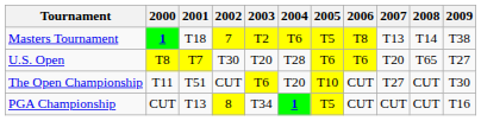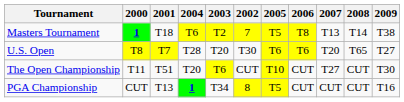 <table class="wikitable" style="font-size:95%;text-align:center;">
 <tr>
 <th>Tournament</th>
 <th>2000</th>
 <th>2001</th>
+<th>2004</th>
+<th>2003</th>
 <th>2002</th>
-<th>2003</th>
-<th>2004</th>
 <th>2005</th>
 <th>2006</th>
 <th>2007</th>
 <th>2008</th>
 <th>2009</th>
 </tr>
 <tr>
 <td align=left><a href='#'>Masters Tournament</a></td>
 <td style="background:lime;"><strong><a href='#'>1</a></strong></td>
 <td>T18</td>
+<td style="background:yellow;">T6</td>
+<td style="background:yellow;">T2</td>
 <td style="background:yellow;">7</td>
-<td style="background:yellow;">T2</td>
-<td style="background:yellow;">T6</td>
 <td style="background:yellow;">T5</td>
 <td style="background:yellow;">T8</td>
 <td>T13</td>
 <td>T14</td>
 <td>T38</td>
 </tr>
 <tr>
 <td align=left><a href='#'>U.S. Open</a></td>
 <td style="background:yellow;">T8</td>
 <td style="background:yellow;">T7</td>
+<td>T28</td>
+<td>T20</td>
 <td>T30</td>
-<td>T20</td>
-<td>T28</td>
 <td style="background:yellow;">T6</td>
 <td style="background:yellow;">T6</td>
 <td>T20</td>
 <td>T65</td>
 <td>T27</td>
 </tr>
 <tr>
 <td align=left><a href='#'>The Open Championship</a></td>
 <td>T11</td>
 <td>T51</td>
+<td>T20</td>
+<td style="background:yellow;">T6</td>
 <td>CUT</td>
-<td style="background:yellow;">T6</td>
-<td>T20</td>
 <td style="background:yellow;">T10</td>
 <td>CUT</td>
 <td>T27</td>
 <td>CUT</td>
 <td>T30</td>
 </tr>
 <tr>
 <td align=left><a href='#'>PGA Championship</a></td>
 <td>CUT</td>
 <td>T13</td>
+<td style="background:lime;"><strong><a href='#'>1</a></strong></td>
+<td>T34</td>
 <td style="background:yellow;">8</td>
-<td>T34</td>
-<td style="background:lime;"><strong><a href='#'>1</a></strong></td>
 <td style="background:yellow;">T5</td>
 <td>CUT</td>
 <td>CUT</td>
 <td>CUT</td>
 <td>T16</td>
 </tr>
 </table>
